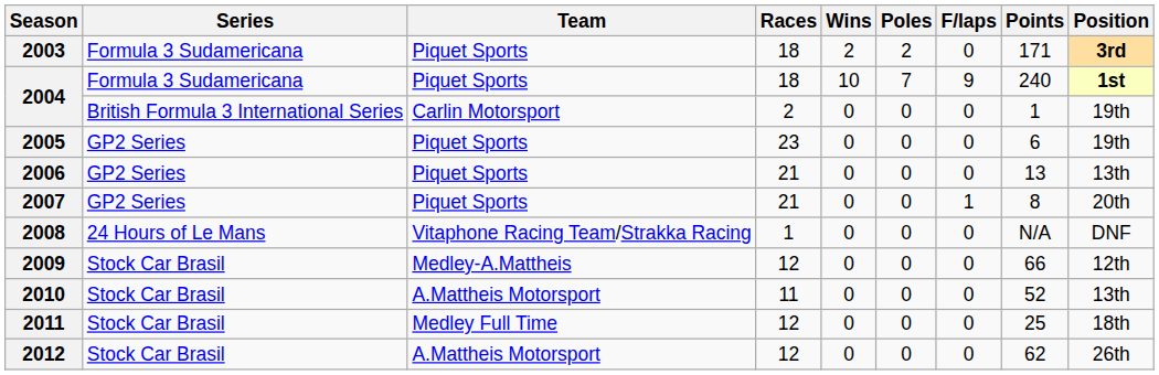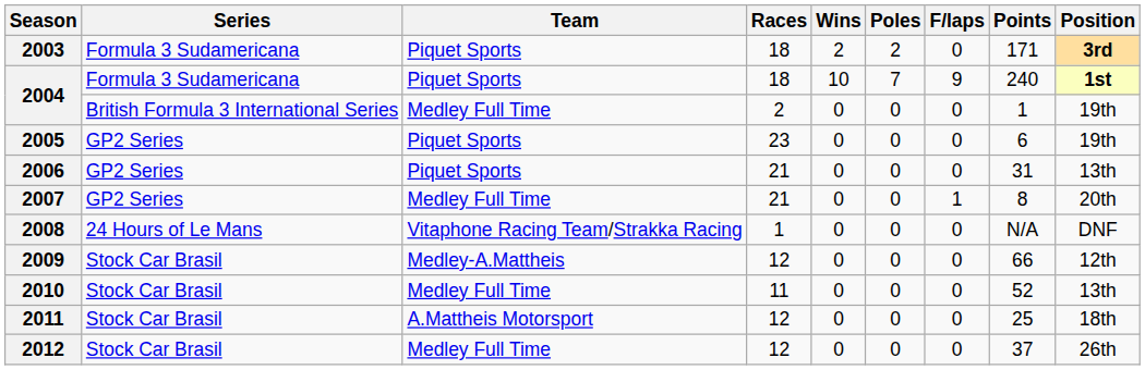 <table class="wikitable" style="font-size: 90%; text-align:center">
 <tr>
 <th>Season</th>
 <th>Series</th>
 <th>Team</th>
 <th>Races</th>
 <th>Wins</th>
 <th>Poles</th>
 <th>F/laps</th>
 <th>Points</th>
 <th>Position</th>
 </tr>
 <tr>
 <th>2003</th>
 <td align=left><a href='#'>Formula 3 Sudamericana</a></td>
 <td align=left><a href='#'>Piquet Sports</a></td>
 <td>18</td>
 <td>2</td>
 <td>2</td>
 <td>0</td>
 <td>171</td>
 <td style="background:#FFDF9F;"><strong>3rd</strong></td>
 </tr>
 <tr>
 <th rowspan=2>2004</th>
 <td align=left><a href='#'>Formula 3 Sudamericana</a></td>
 <td align=left><a href='#'>Piquet Sports</a></td>
 <td>18</td>
 <td>10</td>
 <td>7</td>
 <td>9</td>
 <td>240</td>
 <td style="background:#FBFFBF;"><strong>1st</strong></td>
 </tr>
 <tr>
 <td align=left nowrap><a href='#'>British Formula 3 International Series</a></td>
-<td align=left><a href='#'>Carlin Motorsport</a></td>
+<td align=left><a href='#'>Medley Full Time</a></td>
 <td>2</td>
 <td>0</td>
 <td>0</td>
 <td>0</td>
 <td>1</td>
 <td>19th</td>
 </tr>
 <tr>
 <th>2005</th>
 <td align=left><a href='#'>GP2 Series</a></td>
 <td align=left><a href='#'>Piquet Sports</a></td>
 <td>23</td>
 <td>0</td>
 <td>0</td>
 <td>0</td>
 <td>6</td>
 <td>19th</td>
 </tr>
 <tr>
 <th>2006</th>
 <td align=left><a href='#'>GP2 Series</a></td>
 <td align=left><a href='#'>Piquet Sports</a></td>
 <td>21</td>
 <td>0</td>
 <td>0</td>
 <td>0</td>
-<td>13</td>
+<td>31</td>
 <td>13th</td>
 </tr>
 <tr>
 <th>2007</th>
 <td align=left><a href='#'>GP2 Series</a></td>
-<td align=left><a href='#'>Piquet Sports</a></td>
+<td align=left><a href='#'>Medley Full Time</a></td>
 <td>21</td>
 <td>0</td>
 <td>0</td>
 <td>1</td>
 <td>8</td>
 <td>20th</td>
 </tr>
 <tr>
 <th>2008</th>
 <td align=left><a href='#'>24 Hours of Le Mans</a></td>
 <td align=left nowrap><a href='#'>Vitaphone Racing Team</a>/<a href='#'>Strakka Racing</a></td>
 <td>1</td>
 <td>0</td>
 <td>0</td>
 <td>0</td>
 <td>N/A</td>
 <td>DNF</td>
 </tr>
 <tr>
 <th>2009</th>
 <td align=left><a href='#'>Stock Car Brasil</a></td>
 <td align=left nowrap><a href='#'>Medley-A.Mattheis</a></td>
 <td>12</td>
 <td>0</td>
 <td>0</td>
 <td>0</td>
 <td>66</td>
 <td>12th</td>
 </tr>
 <tr>
 <th>2010</th>
 <td align=left><a href='#'>Stock Car Brasil</a></td>
-<td align=left><a href='#'>A.Mattheis Motorsport</a></td>
+<td align=left><a href='#'>Medley Full Time</a></td>
 <td>11</td>
 <td>0</td>
 <td>0</td>
 <td>0</td>
 <td>52</td>
 <td>13th</td>
 </tr>
 <tr>
 <th>2011</th>
 <td align=left><a href='#'>Stock Car Brasil</a></td>
-<td align=left><a href='#'>Medley Full Time</a></td>
+<td align=left><a href='#'>A.Mattheis Motorsport</a></td>
 <td>12</td>
 <td>0</td>
 <td>0</td>
 <td>0</td>
 <td>25</td>
 <td>18th</td>
 </tr>
 <tr>
 <th>2012</th>
 <td align=left><a href='#'>Stock Car Brasil</a></td>
-<td align=left><a href='#'>A.Mattheis Motorsport</a></td>
+<td align=left><a href='#'>Medley Full Time</a></td>
 <td>12</td>
 <td>0</td>
 <td>0</td>
 <td>0</td>
-<td>62</td>
+<td>37</td>
 <td>26th</td>
 </tr>
 </table>
